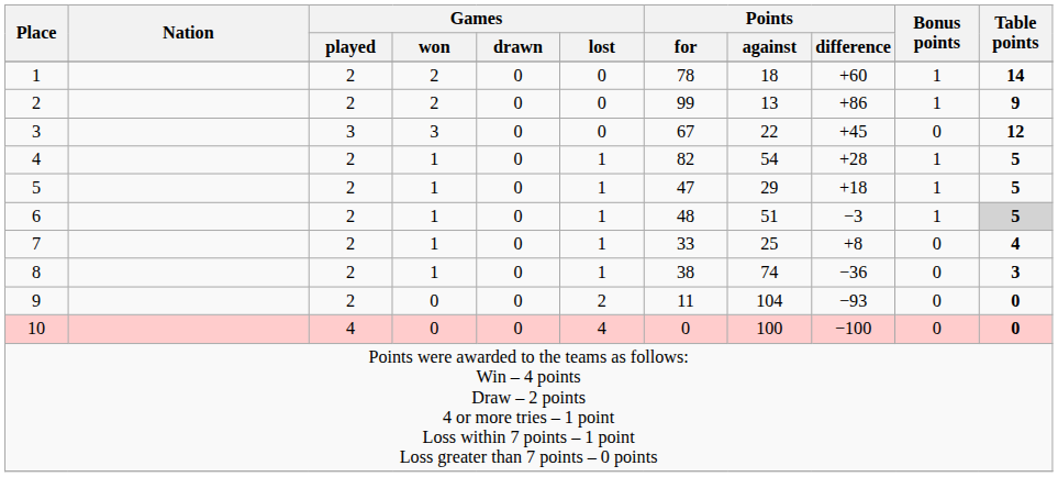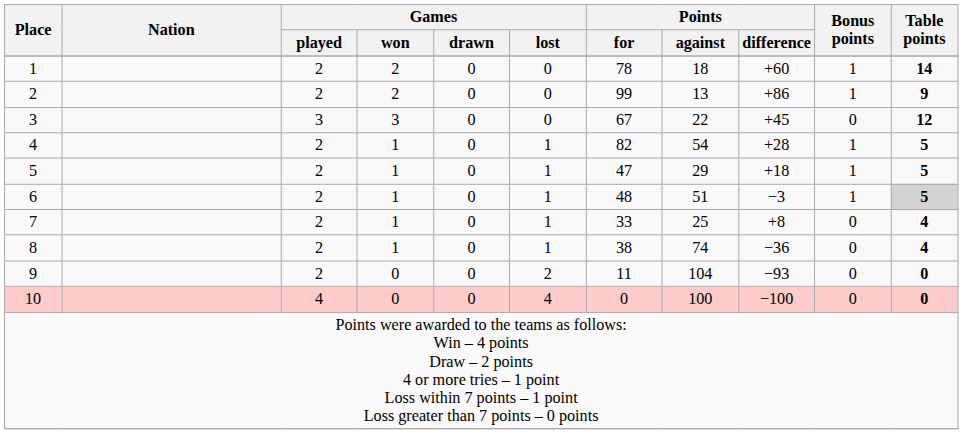 <table class="wikitable">
 <tr>
 <th rowspan=2 width="6%">Place</th>
 <th rowspan=2 width="23%">Nation</th>
 <th colspan=4 width="40%">Games</th>
 <th colspan=3 width="24%">Points</th>
 <th rowspan=2 width="8%">Bonus<br>points</th>
 <th rowspan=2 width="10%">Table<br>points</th>
 </tr>
 <tr>
 <th width="8%">played</th>
 <th width="8%">won</th>
 <th width="8%">drawn</th>
 <th width="8%">lost</th>
 <th width="8%">for</th>
 <th width="8%">against</th>
 <th width="8%">difference</th>
 </tr>
 <tr>
 </tr>
 <tr align=center>
 <td>1</td>
 <td align=left></td>
 <td>2</td>
 <td>2</td>
 <td>0</td>
 <td>0</td>
 <td>78</td>
 <td>18</td>
 <td>+60</td>
 <td>1</td>
 <td><strong>14</strong></td>
 </tr>
 <tr align=center>
 <td>2</td>
 <td align=left></td>
 <td>2</td>
 <td>2</td>
 <td>0</td>
 <td>0</td>
 <td>99</td>
 <td>13</td>
 <td>+86</td>
 <td>1</td>
 <td><strong>9</strong></td>
 </tr>
 <tr align=center>
 <td>3</td>
 <td align=left></td>
 <td>3</td>
 <td>3</td>
 <td>0</td>
 <td>0</td>
 <td>67</td>
 <td>22</td>
 <td>+45</td>
 <td>0</td>
 <td><strong>12</strong></td>
 </tr>
 <tr align=center>
 <td>4</td>
 <td align=left></td>
 <td>2</td>
 <td>1</td>
 <td>0</td>
 <td>1</td>
 <td>82</td>
 <td>54</td>
 <td>+28</td>
 <td>1</td>
 <td><strong>5</strong></td>
 </tr>
 <tr align=center>
 <td>5</td>
 <td align=left></td>
 <td>2</td>
 <td>1</td>
 <td>0</td>
 <td>1</td>
 <td>47</td>
 <td>29</td>
 <td>+18</td>
 <td>1</td>
 <td><strong>5</strong></td>
 </tr>
 <tr align=center>
 <td>6</td>
 <td align=left></td>
 <td>2</td>
 <td>1</td>
 <td>0</td>
 <td>1</td>
 <td>48</td>
 <td>51</td>
 <td>−3</td>
 <td>1</td>
 <td style="background: lightgrey;"><strong>5</strong></td>
 </tr>
 <tr align=center>
 <td>7</td>
 <td align=left></td>
 <td>2</td>
 <td>1</td>
 <td>0</td>
 <td>1</td>
 <td>33</td>
 <td>25</td>
 <td>+8</td>
 <td>0</td>
 <td><strong>4</strong></td>
 </tr>
 <tr align=center>
 <td>8</td>
 <td align=left></td>
 <td>2</td>
 <td>1</td>
 <td>0</td>
 <td>1</td>
 <td>38</td>
 <td>74</td>
 <td>−36</td>
 <td>0</td>
-<td><strong>3</strong></td>
+<td><strong>4</strong></td>
 </tr>
 <tr align=center>
 <td>9</td>
 <td align=left></td>
 <td>2</td>
 <td>0</td>
 <td>0</td>
 <td>2</td>
 <td>11</td>
 <td>104</td>
 <td>−93</td>
 <td>0</td>
 <td><strong>0</strong></td>
 </tr>
 <tr align=center bgcolor="#ffcccc">
 <td>10</td>
 <td align=left></td>
 <td>4</td>
 <td>0</td>
 <td>0</td>
 <td>4</td>
 <td>0</td>
 <td>100</td>
 <td>−100</td>
 <td>0</td>
 <td><strong>0</strong></td>
 </tr>
 <tr>
 <td colspan="100%" style="text-align:center;">Points were awarded to the teams as follows:<br>Win – 4 points<br>Draw – 2 points<br> 4 or more tries – 1 point<br> Loss within 7 points – 1 point<br>Loss greater than 7 points – 0 points</td>
 </tr>
 <tr>
 </tr>
 </table>
